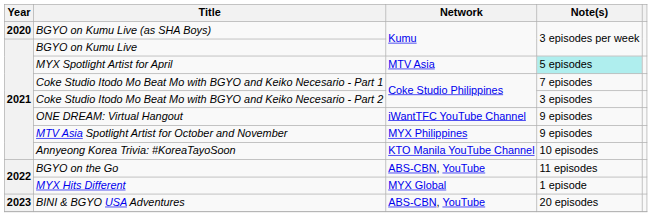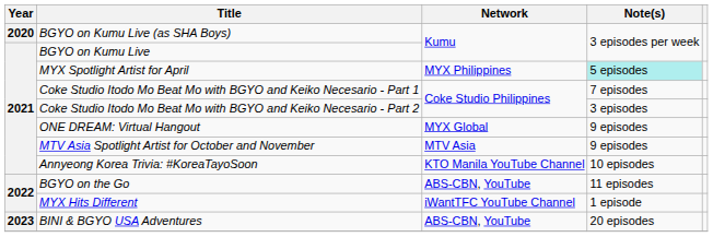 <table class="wikitable sortable plainrowheaders" style="text-align:left;">
 <tr>
 <th scope="col">Year</th>
 <th scope="col">Title</th>
 <th>Network</th>
 <th scope="col">Note(s)</th>
 <th scope="col"></th>
 </tr>
 <tr>
 <th rowspan=1>2020</th>
 <td><em>BGYO on Kumu Live (as SHA Boys)</em></td>
 <td rowspan=2><a href='#'>Kumu</a></td>
 <td rowspan=2>3 episodes per week</td>
 <td style="text-align:center" rowspan=2></td>
 </tr>
 <tr>
 <th rowspan=7>2021</th>
 <td><em>BGYO on Kumu Live</em></td>
 </tr>
 <tr>
 <td><em>MYX Spotlight Artist for April</em></td>
-<td><a href='#'>MTV Asia</a></td>
+<td><a href='#'>MYX Philippines</a></td>
 <td style="background: paleturquoise;">5 episodes</td>
 <td style="text-align:center"></td>
 </tr>
 <tr>
 <td><em>Coke Studio Itodo Mo Beat Mo with BGYO and Keiko Necesario - Part 1</em></td>
 <td rowspan=2><a href='#'>Coke Studio Philippines</a></td>
 <td>7 episodes</td>
 <td style="text-align:center"></td>
 </tr>
 <tr>
 <td><em>Coke Studio Itodo Mo Beat Mo with BGYO and Keiko Necesario - Part 2</em></td>
 <td>3 episodes</td>
 <td style="text-align:center"></td>
 </tr>
 <tr>
 <td><em>ONE DREAM: Virtual Hangout</em></td>
-<td><a href='#'>iWantTFC YouTube Channel</a></td>
+<td><a href='#'>MYX Global</a></td>
 <td>9 episodes</td>
 <td style="text-align:center"></td>
 </tr>
 <tr>
 <td><em><a href='#'>MTV Asia</a> Spotlight Artist for October and November</em></td>
-<td><a href='#'>MYX Philippines</a></td>
+<td><a href='#'>MTV Asia</a></td>
 <td>9 episodes</td>
 <td style="text-align:center"></td>
 </tr>
 <tr>
 <td><em>Annyeong Korea Trivia: #KoreaTayoSoon</em></td>
 <td><a href='#'>KTO Manila YouTube Channel</a></td>
 <td>10 episodes</td>
 <td style="text-align:center"></td>
 </tr>
 <tr>
 <th rowspan=2>2022</th>
 <td><em>BGYO on the Go</em></td>
 <td><a href='#'>ABS-CBN</a>, <a href='#'>YouTube</a></td>
 <td>11 episodes</td>
 <td style="text-align:center"></td>
 </tr>
 <tr>
 <td><em><a href='#'>MYX Hits Different</a></em></td>
-<td><a href='#'>MYX Global</a></td>
+<td><a href='#'>iWantTFC YouTube Channel</a></td>
 <td>1 episode</td>
 <td style="text-align:center"></td>
 </tr>
 <tr>
 <th rowspan=1>2023</th>
 <td><em>BINI & BGYO <a href='#'>USA</a> Adventures</em></td>
 <td><a href='#'>ABS-CBN</a>, <a href='#'>YouTube</a></td>
 <td>20 episodes</td>
 <td style="text-align:center"></td>
 </tr>
 <tr>
 </tr>
 </table>
